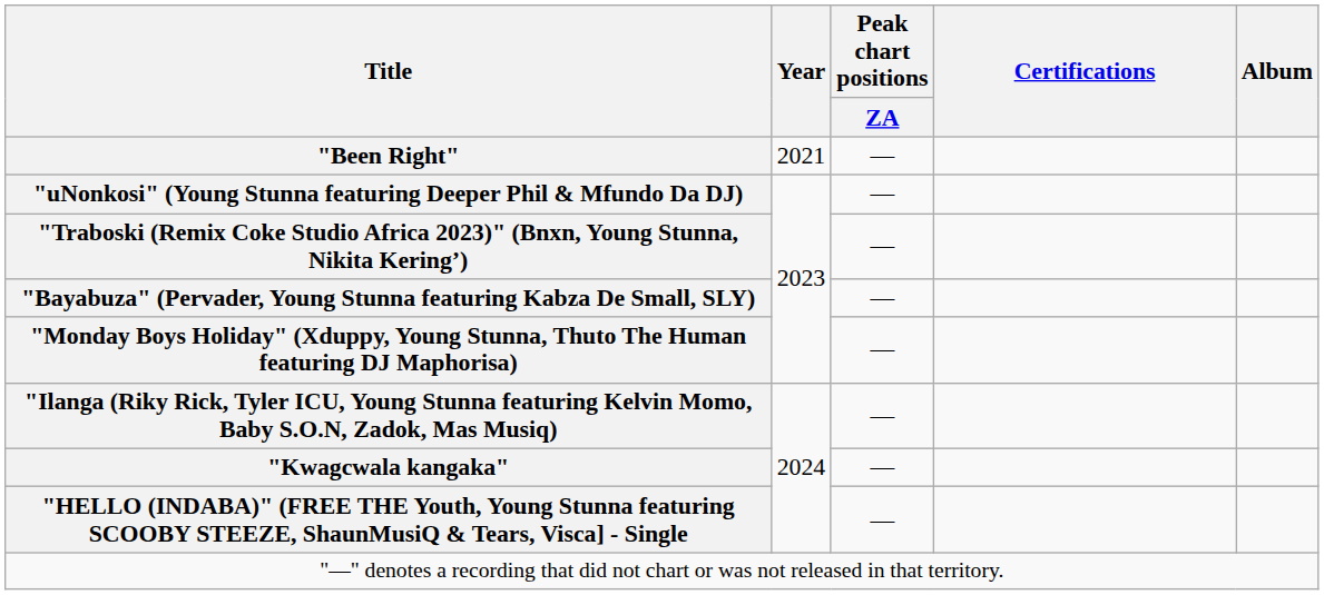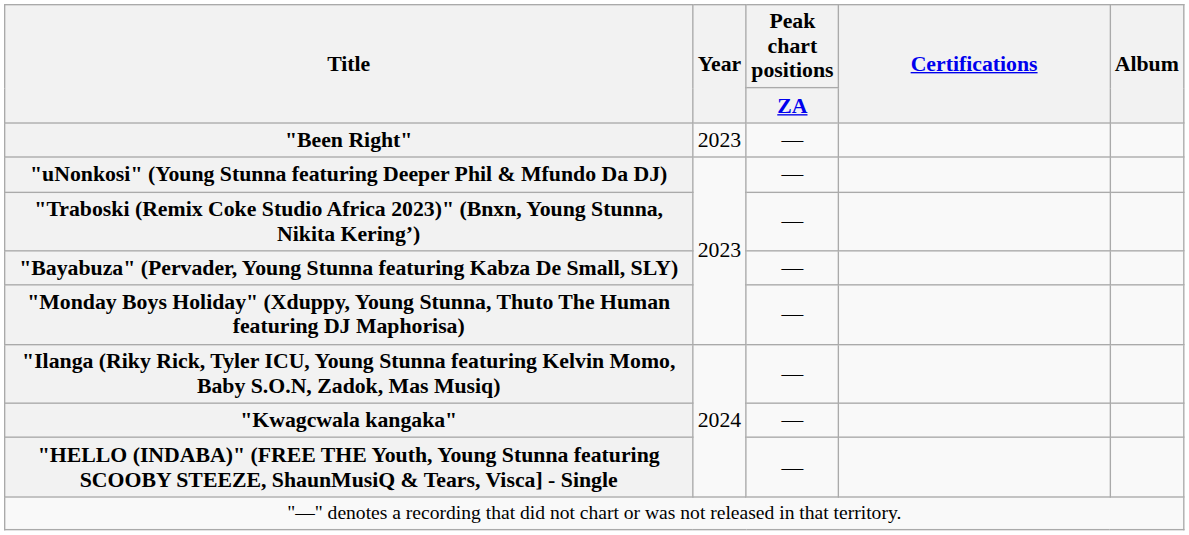 <table class="wikitable plainrowheaders" style="text-align:center;">
 <tr>
 <th scope="col" rowspan="2">Title</th>
 <th scope="col" rowspan="2">Year</th>
 <th scope="col" colspan="1">Peak chart positions</th>
 <th scope="col" rowspan="2" style="width:12em;"><a href='#'>Certifications</a></th>
 <th scope="col" rowspan="2">Album</th>
 </tr>
 <tr>
 <th scope="col" style="width:3em;font-size:100%;"><a href='#'>ZA</a><br></th>
 </tr>
 <tr>
 <th scope="row">"Been Right"</th>
-<td>2021</td>
+<td>2023</td>
 <td>—</td>
 <td></td>
 <td></td>
 </tr>
 <tr>
 <th scope="row">"uNonkosi" (Young Stunna featuring Deeper Phil & Mfundo Da DJ)</th>
 <td rowspan=4>2023</td>
 <td>—</td>
 <td></td>
 <td></td>
 </tr>
 <tr>
 <th scope="row">"Traboski (Remix Coke Studio Africa 2023)" (Bnxn, Young Stunna, Nikita Kering’)</th>
 <td>—</td>
 <td></td>
 <td></td>
 </tr>
 <tr>
 <th scope="row">"Bayabuza" (Pervader, Young Stunna featuring Kabza De Small, SLY)</th>
 <td>—</td>
 <td></td>
 <td></td>
 </tr>
 <tr>
 <th scope="row">"Monday Boys Holiday" (Xduppy, Young Stunna, Thuto The Human featuring DJ Maphorisa)</th>
 <td>—</td>
 <td></td>
 <td></td>
 </tr>
 <tr>
 <th scope="row">"Ilanga (Riky Rick, Tyler ICU, Young Stunna featuring Kelvin Momo, Baby S.O.N, Zadok, Mas Musiq)</th>
 <td rowspan=3>2024</td>
 <td>—</td>
 <td></td>
 <td></td>
 </tr>
 <tr>
 <th scope="row">"Kwagcwala kangaka"</th>
 <td>—</td>
 <td></td>
 <td></td>
 </tr>
 <tr>
 <th scope="row">"HELLO (INDABA)" (FREE THE Youth, Young Stunna featuring SCOOBY STEEZE, ShaunMusiQ & Tears, Visca] - Single</th>
 <td>—</td>
 <td></td>
 <td></td>
 </tr>
 <tr>
 <td colspan="8" style="font-size:90%">"—" denotes a recording that did not chart or was not released in that territory.</td>
 </tr>
 </table>
